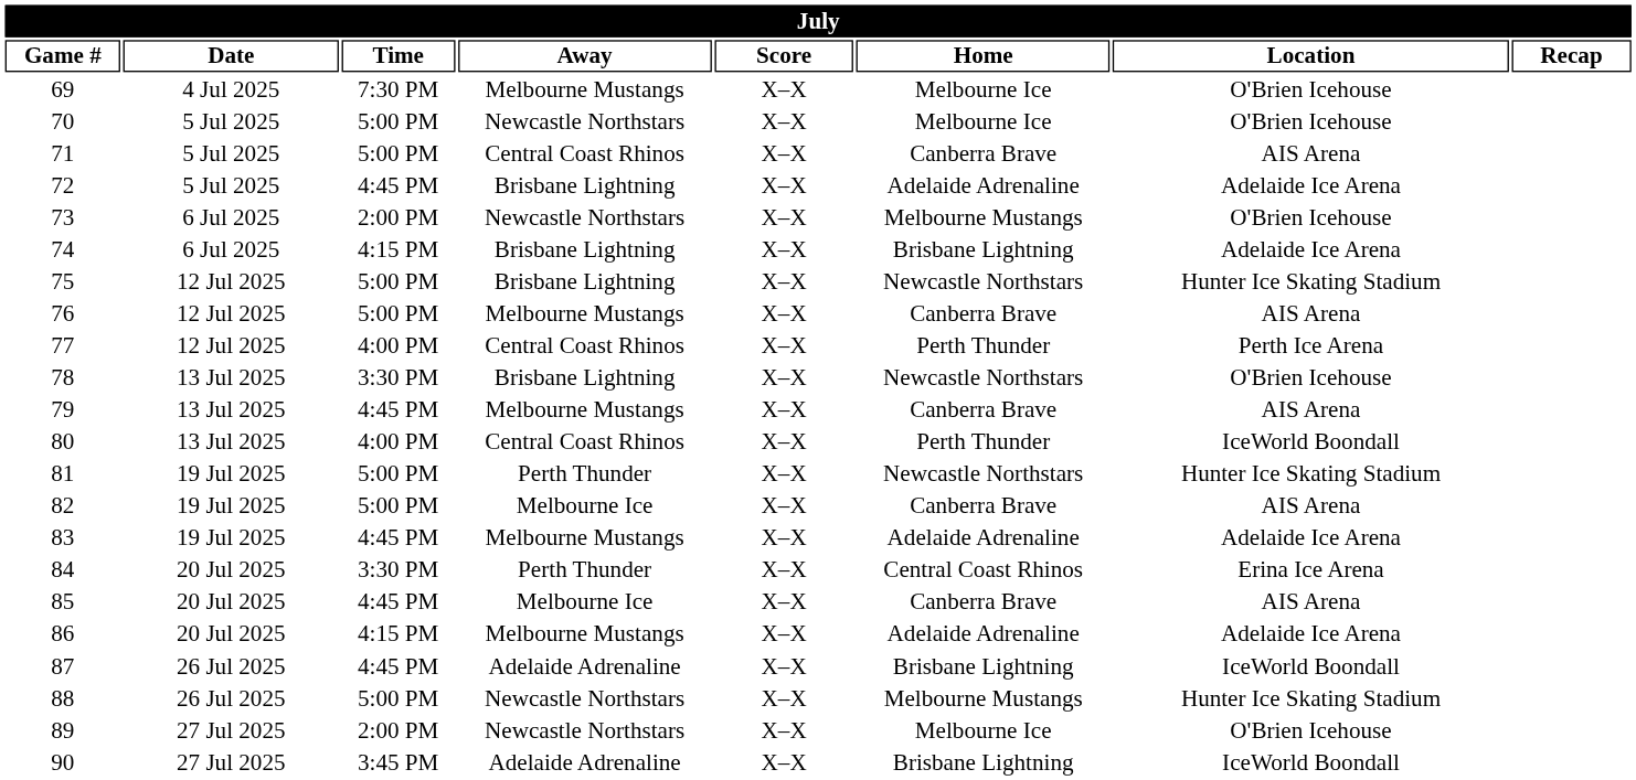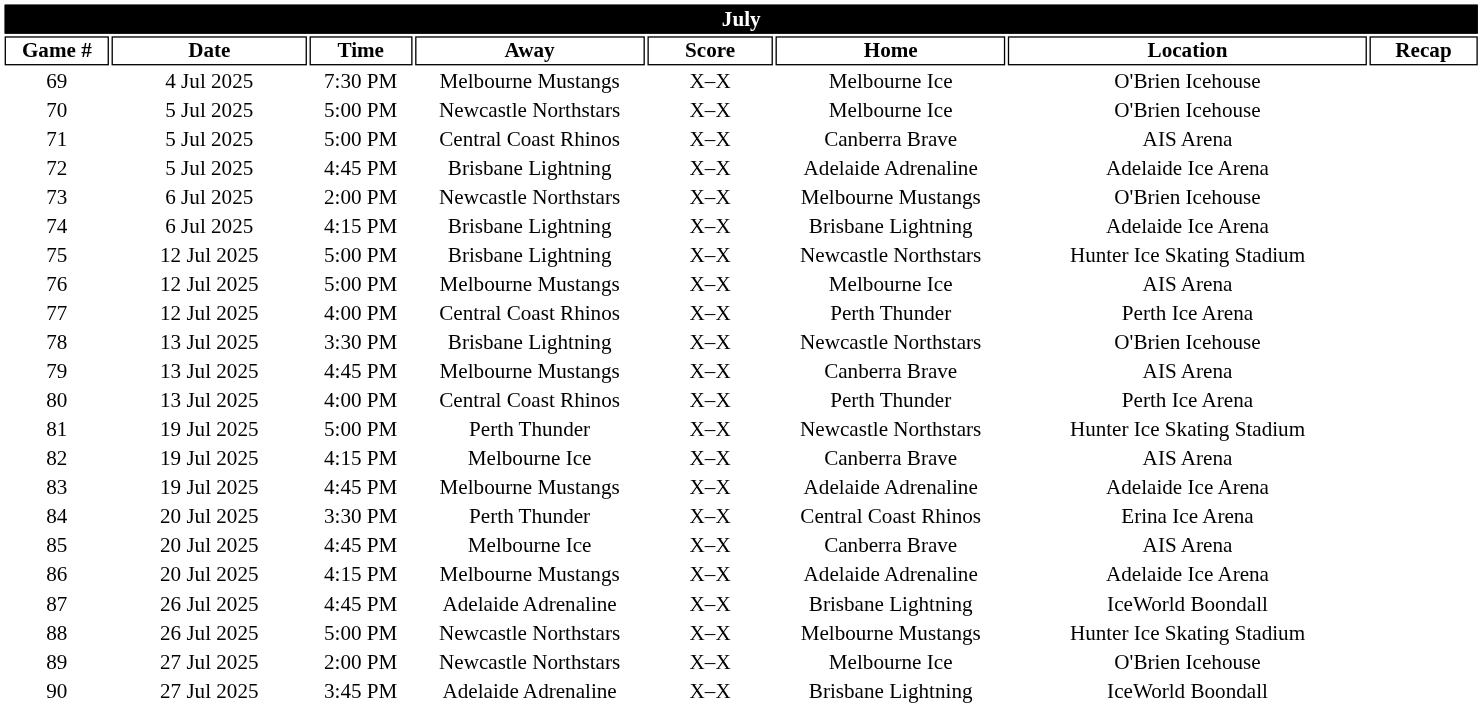 <table class="toccolours" style="width:70em;text-align: center">
 <tr>
 <th colspan="8" style="background:#000000;color:white;border:#000000 1px solid">July</th>
 </tr>
 <tr>
 <th style="background:#FFFFFF;color:black;border:#000000 1px solid; width: 40px">Game #</th>
 <th style="background:#FFFFFF;color:black;border:#000000 1px solid; width: 80px">Date</th>
 <th style="background:#FFFFFF;color:black;border:#000000 1px solid; width: 40px">Time</th>
 <th style="background:#FFFFFF;color:black;border:#000000 1px solid; width: 95px">Away</th>
 <th style="background:#FFFFFF;color:black;border:#000000 1px solid; width: 50px">Score</th>
 <th style="background:#FFFFFF;color:black;border:#000000 1px solid; width: 95px">Home</th>
 <th style="background:#FFFFFF;color:black;border:#000000 1px solid; width: 150px">Location</th>
 <th style="background:#FFFFFF;color:black;border:#000000 1px solid; width: 40px">Recap</th>
 </tr>
 <tr>
 <td>69</td>
 <td>4 Jul 2025</td>
 <td>7:30 PM</td>
 <td>Melbourne Mustangs</td>
 <td>X–X</td>
 <td>Melbourne Ice</td>
 <td>O'Brien Icehouse</td>
 </tr>
 <tr>
 <td>70</td>
 <td>5 Jul 2025</td>
 <td>5:00 PM</td>
 <td>Newcastle Northstars</td>
 <td>X–X</td>
 <td>Melbourne Ice</td>
 <td>O'Brien Icehouse</td>
 </tr>
 <tr>
 <td>71</td>
 <td>5 Jul 2025</td>
 <td>5:00 PM</td>
 <td>Central Coast Rhinos</td>
 <td>X–X</td>
 <td>Canberra Brave</td>
 <td>AIS Arena</td>
 </tr>
 <tr>
 <td>72</td>
 <td>5 Jul 2025</td>
 <td>4:45 PM</td>
 <td>Brisbane Lightning</td>
 <td>X–X</td>
 <td>Adelaide Adrenaline</td>
 <td>Adelaide Ice Arena</td>
 </tr>
 <tr>
 <td>73</td>
 <td>6 Jul 2025</td>
 <td>2:00 PM</td>
 <td>Newcastle Northstars</td>
 <td>X–X</td>
 <td>Melbourne Mustangs</td>
 <td>O'Brien Icehouse</td>
 </tr>
 <tr>
 <td>74</td>
 <td>6 Jul 2025</td>
 <td>4:15 PM</td>
 <td>Brisbane Lightning</td>
 <td>X–X</td>
 <td>Brisbane Lightning</td>
 <td>Adelaide Ice Arena</td>
 </tr>
 <tr>
 <td>75</td>
 <td>12 Jul 2025</td>
 <td>5:00 PM</td>
 <td>Brisbane Lightning</td>
 <td>X–X</td>
 <td>Newcastle Northstars</td>
 <td>Hunter Ice Skating Stadium</td>
 </tr>
 <tr>
 <td>76</td>
 <td>12 Jul 2025</td>
 <td>5:00 PM</td>
 <td>Melbourne Mustangs</td>
 <td>X–X</td>
-<td>Canberra Brave</td>
+<td>Melbourne Ice</td>
 <td>AIS Arena</td>
 </tr>
 <tr>
 <td>77</td>
 <td>12 Jul 2025</td>
 <td>4:00 PM</td>
 <td>Central Coast Rhinos</td>
 <td>X–X</td>
 <td>Perth Thunder</td>
 <td>Perth Ice Arena</td>
 </tr>
 <tr>
 <td>78</td>
 <td>13 Jul 2025</td>
 <td>3:30 PM</td>
 <td>Brisbane Lightning</td>
 <td>X–X</td>
 <td>Newcastle Northstars</td>
 <td>O'Brien Icehouse</td>
 </tr>
 <tr>
 <td>79</td>
 <td>13 Jul 2025</td>
 <td>4:45 PM</td>
 <td>Melbourne Mustangs</td>
 <td>X–X</td>
 <td>Canberra Brave</td>
 <td>AIS Arena</td>
 </tr>
 <tr>
 <td>80</td>
 <td>13 Jul 2025</td>
 <td>4:00 PM</td>
 <td>Central Coast Rhinos</td>
 <td>X–X</td>
 <td>Perth Thunder</td>
-<td>IceWorld Boondall</td>
+<td>Perth Ice Arena</td>
 </tr>
 <tr>
 <td>81</td>
 <td>19 Jul 2025</td>
 <td>5:00 PM</td>
 <td>Perth Thunder</td>
 <td>X–X</td>
 <td>Newcastle Northstars</td>
 <td>Hunter Ice Skating Stadium</td>
 </tr>
 <tr>
 <td>82</td>
 <td>19 Jul 2025</td>
-<td>5:00 PM</td>
+<td>4:15 PM</td>
 <td>Melbourne Ice</td>
 <td>X–X</td>
 <td>Canberra Brave</td>
 <td>AIS Arena</td>
 </tr>
 <tr>
 <td>83</td>
 <td>19 Jul 2025</td>
 <td>4:45 PM</td>
 <td>Melbourne Mustangs</td>
 <td>X–X</td>
 <td>Adelaide Adrenaline</td>
 <td>Adelaide Ice Arena</td>
 </tr>
 <tr>
 <td>84</td>
 <td>20 Jul 2025</td>
 <td>3:30 PM</td>
 <td>Perth Thunder</td>
 <td>X–X</td>
 <td>Central Coast Rhinos</td>
 <td>Erina Ice Arena</td>
 </tr>
 <tr>
 <td>85</td>
 <td>20 Jul 2025</td>
 <td>4:45 PM</td>
 <td>Melbourne Ice</td>
 <td>X–X</td>
 <td>Canberra Brave</td>
 <td>AIS Arena</td>
 </tr>
 <tr>
 <td>86</td>
 <td>20 Jul 2025</td>
 <td>4:15 PM</td>
 <td>Melbourne Mustangs</td>
 <td>X–X</td>
 <td>Adelaide Adrenaline</td>
 <td>Adelaide Ice Arena</td>
 </tr>
 <tr>
 <td>87</td>
 <td>26 Jul 2025</td>
 <td>4:45 PM</td>
 <td>Adelaide Adrenaline</td>
 <td>X–X</td>
 <td>Brisbane Lightning</td>
 <td>IceWorld Boondall</td>
 </tr>
 <tr>
 <td>88</td>
 <td>26 Jul 2025</td>
 <td>5:00 PM</td>
 <td>Newcastle Northstars</td>
 <td>X–X</td>
 <td>Melbourne Mustangs</td>
 <td>Hunter Ice Skating Stadium</td>
 </tr>
 <tr>
 <td>89</td>
 <td>27 Jul 2025</td>
 <td>2:00 PM</td>
 <td>Newcastle Northstars</td>
 <td>X–X</td>
 <td>Melbourne Ice</td>
 <td>O'Brien Icehouse</td>
 </tr>
 <tr>
 <td>90</td>
 <td>27 Jul 2025</td>
 <td>3:45 PM</td>
 <td>Adelaide Adrenaline</td>
 <td>X–X</td>
 <td>Brisbane Lightning</td>
 <td>IceWorld Boondall</td>
 </tr>
 <tr>
 </tr>
 </table>
